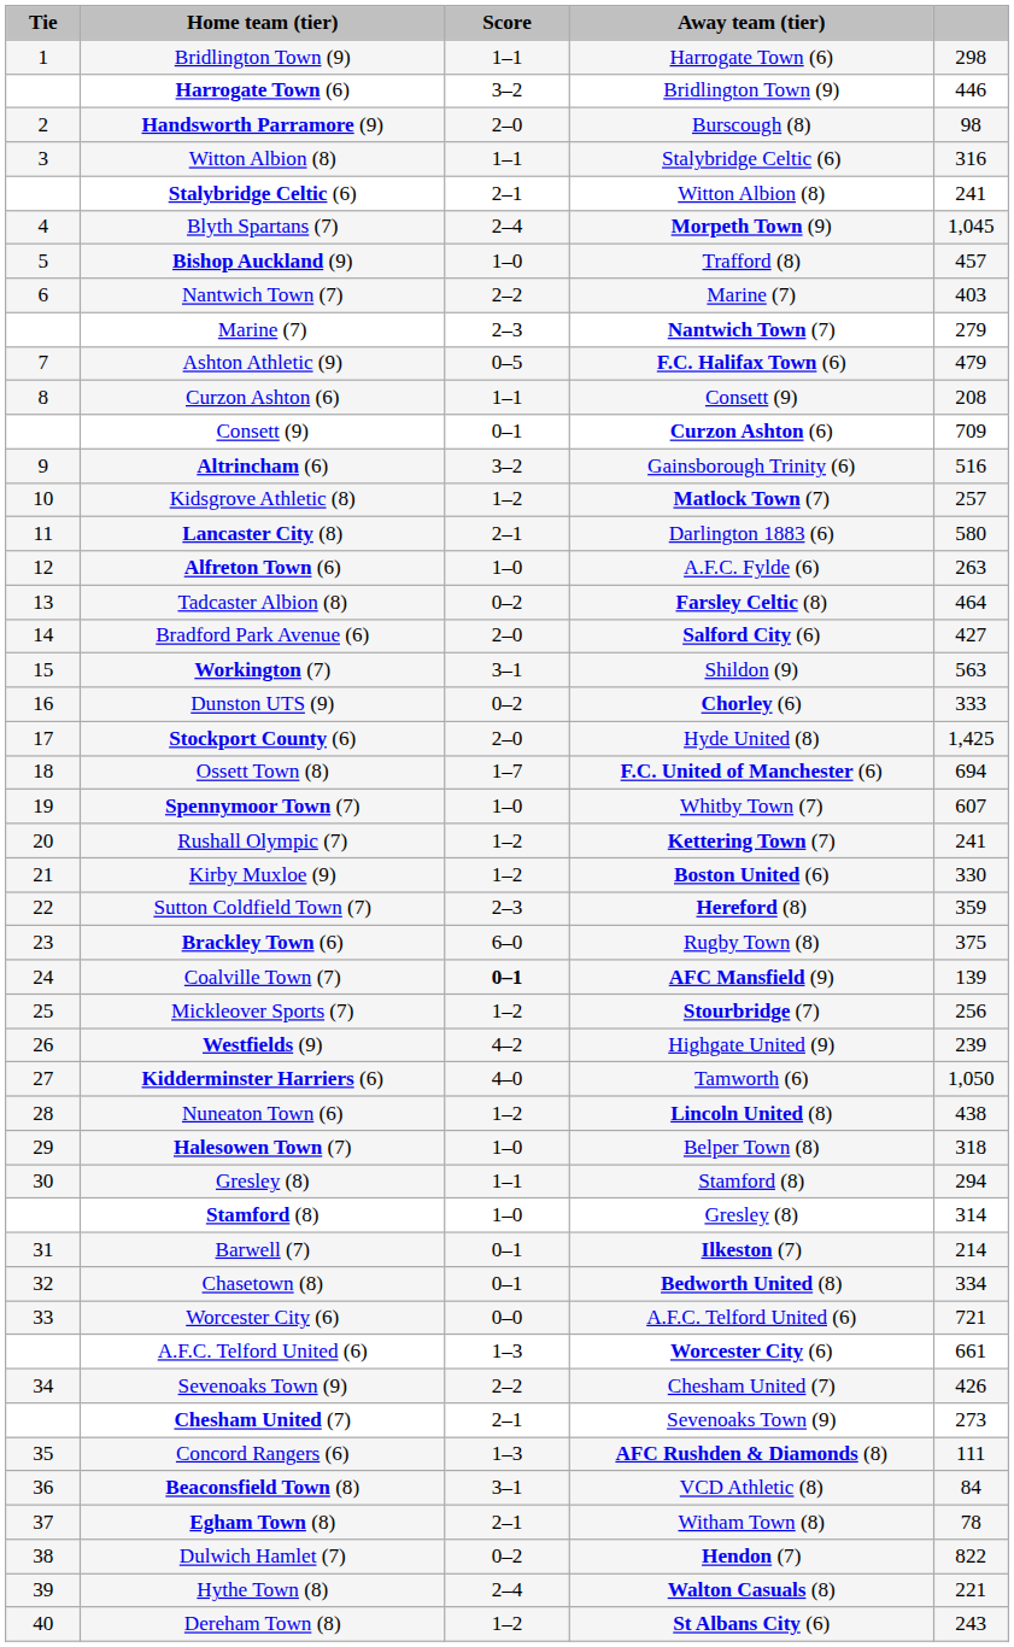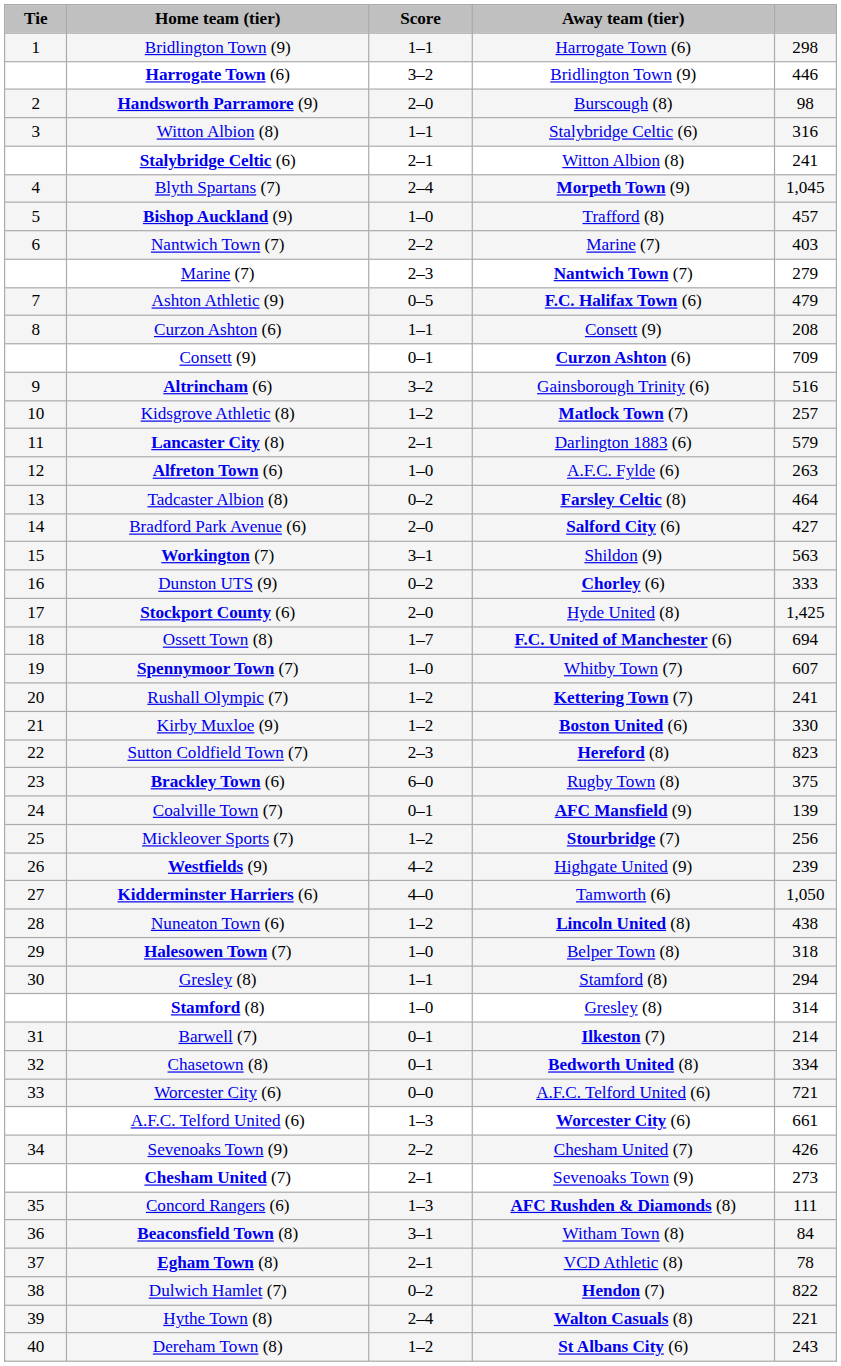 <table class="wikitable" style="width: 700px; background:WhiteSmoke; text-align:center; font-size:90%">
 <tr>
 <td scope="col" style="width:  7.50%; background:silver;"><strong>Tie</strong></td>
 <td scope="col" style="width: 36.25%; background:silver;"><strong>Home team (tier)</strong></td>
 <td scope="col" style="width: 12.50%; background:silver;"><strong>Score</strong></td>
 <td scope="col" style="width: 36.25%; background:silver;"><strong>Away team (tier)</strong></td>
 <td scope="col" style="width:  7.50%; background:silver;"><strong></strong></td>
 </tr>
 <tr>
 <td>1</td>
 <td><a href='#'>Bridlington Town</a> (9)</td>
 <td>1–1</td>
 <td><a href='#'>Harrogate Town</a> (6)</td>
 <td>298</td>
 </tr>
 <tr style="background:white;">
 <td><em></em></td>
 <td><strong><a href='#'>Harrogate Town</a></strong> (6)</td>
 <td>3–2</td>
 <td><a href='#'>Bridlington Town</a> (9)</td>
 <td>446</td>
 </tr>
 <tr>
 <td>2</td>
 <td><strong><a href='#'>Handsworth Parramore</a></strong> (9)</td>
 <td>2–0</td>
 <td><a href='#'>Burscough</a> (8)</td>
 <td>98</td>
 </tr>
 <tr>
 <td>3</td>
 <td><a href='#'>Witton Albion</a> (8)</td>
 <td>1–1</td>
 <td><a href='#'>Stalybridge Celtic</a> (6)</td>
 <td>316</td>
 </tr>
 <tr style="background:white;">
 <td><em></em></td>
 <td><strong><a href='#'>Stalybridge Celtic</a></strong> (6)</td>
 <td>2–1</td>
 <td><a href='#'>Witton Albion</a> (8)</td>
 <td>241</td>
 </tr>
 <tr>
 <td>4</td>
 <td><a href='#'>Blyth Spartans</a> (7)</td>
 <td>2–4</td>
 <td><strong><a href='#'>Morpeth Town</a></strong> (9)</td>
 <td>1,045</td>
 </tr>
 <tr>
 <td>5</td>
 <td><strong><a href='#'>Bishop Auckland</a></strong> (9)</td>
 <td>1–0</td>
 <td><a href='#'>Trafford</a> (8)</td>
 <td>457</td>
 </tr>
 <tr>
 <td>6</td>
 <td><a href='#'>Nantwich Town</a> (7)</td>
 <td>2–2</td>
 <td><a href='#'>Marine</a> (7)</td>
 <td>403</td>
 </tr>
 <tr style="background:white;">
 <td><em></em></td>
 <td><a href='#'>Marine</a> (7)</td>
 <td>2–3</td>
 <td><strong><a href='#'>Nantwich Town</a></strong> (7)</td>
 <td>279</td>
 </tr>
 <tr>
 <td>7</td>
 <td><a href='#'>Ashton Athletic</a> (9)</td>
 <td>0–5</td>
 <td><strong><a href='#'>F.C. Halifax Town</a></strong> (6)</td>
 <td>479</td>
 </tr>
 <tr>
 <td>8</td>
 <td><a href='#'>Curzon Ashton</a> (6)</td>
 <td>1–1</td>
 <td><a href='#'>Consett</a> (9)</td>
 <td>208</td>
 </tr>
 <tr style="background:white;">
 <td><em></em></td>
 <td><a href='#'>Consett</a> (9)</td>
 <td>0–1</td>
 <td><strong><a href='#'>Curzon Ashton</a></strong> (6)</td>
 <td>709</td>
 </tr>
 <tr>
 <td>9</td>
 <td><strong><a href='#'>Altrincham</a></strong> (6)</td>
 <td>3–2</td>
 <td><a href='#'>Gainsborough Trinity</a> (6)</td>
 <td>516</td>
 </tr>
 <tr>
 <td>10</td>
 <td><a href='#'>Kidsgrove Athletic</a> (8)</td>
 <td>1–2</td>
 <td><strong><a href='#'>Matlock Town</a></strong> (7)</td>
 <td>257</td>
 </tr>
 <tr>
 <td>11</td>
 <td><strong><a href='#'>Lancaster City</a></strong> (8)</td>
 <td>2–1</td>
 <td><a href='#'>Darlington 1883</a> (6)</td>
-<td>580</td>
+<td>579</td>
 </tr>
 <tr>
 <td>12</td>
 <td><strong><a href='#'>Alfreton Town</a></strong> (6)</td>
 <td>1–0</td>
 <td><a href='#'>A.F.C. Fylde</a> (6)</td>
 <td>263</td>
 </tr>
 <tr>
 <td>13</td>
 <td><a href='#'>Tadcaster Albion</a> (8)</td>
 <td>0–2</td>
 <td><strong><a href='#'>Farsley Celtic</a></strong> (8)</td>
 <td>464</td>
 </tr>
 <tr>
 <td>14</td>
 <td><a href='#'>Bradford Park Avenue</a> (6)</td>
 <td>2–0</td>
 <td><strong><a href='#'>Salford City</a></strong> (6)</td>
 <td>427</td>
 </tr>
 <tr>
 <td>15</td>
 <td><strong><a href='#'>Workington</a></strong> (7)</td>
 <td>3–1</td>
 <td><a href='#'>Shildon</a> (9)</td>
 <td>563</td>
 </tr>
 <tr>
 <td>16</td>
 <td><a href='#'>Dunston UTS</a> (9)</td>
 <td>0–2</td>
 <td><strong><a href='#'>Chorley</a></strong> (6)</td>
 <td>333</td>
 </tr>
 <tr>
 <td>17</td>
 <td><strong><a href='#'>Stockport County</a></strong> (6)</td>
 <td>2–0</td>
 <td><a href='#'>Hyde United</a> (8)</td>
 <td>1,425</td>
 </tr>
 <tr>
 <td>18</td>
 <td><a href='#'>Ossett Town</a> (8)</td>
 <td>1–7</td>
 <td><strong><a href='#'>F.C. United of Manchester</a></strong> (6)</td>
 <td>694</td>
 </tr>
 <tr>
 <td>19</td>
 <td><strong><a href='#'>Spennymoor Town</a></strong> (7)</td>
 <td>1–0</td>
 <td><a href='#'>Whitby Town</a> (7)</td>
 <td>607</td>
 </tr>
 <tr>
 <td>20</td>
 <td><a href='#'>Rushall Olympic</a> (7)</td>
 <td>1–2</td>
 <td><strong><a href='#'>Kettering Town</a></strong> (7)</td>
 <td>241</td>
 </tr>
 <tr>
 <td>21</td>
 <td><a href='#'>Kirby Muxloe</a> (9)</td>
 <td>1–2</td>
 <td><strong><a href='#'>Boston United</a></strong> (6)</td>
 <td>330</td>
 </tr>
 <tr>
 <td>22</td>
 <td><a href='#'>Sutton Coldfield Town</a> (7)</td>
 <td>2–3</td>
 <td><strong><a href='#'>Hereford</a></strong> (8)</td>
-<td>359</td>
+<td>823</td>
 </tr>
 <tr>
 <td>23</td>
 <td><strong><a href='#'>Brackley Town</a></strong> (6)</td>
 <td>6–0</td>
 <td><a href='#'>Rugby Town</a> (8)</td>
 <td>375</td>
 </tr>
 <tr>
 <td>24</td>
 <td><a href='#'>Coalville Town</a> (7)</td>
-<td><strong>0–1</strong></td>
+<td>0–1</td>
 <td><strong><a href='#'>AFC Mansfield</a></strong> (9)</td>
 <td>139</td>
 </tr>
 <tr>
 <td>25</td>
 <td><a href='#'>Mickleover Sports</a> (7)</td>
 <td>1–2</td>
 <td><strong><a href='#'>Stourbridge</a></strong> (7)</td>
 <td>256</td>
 </tr>
 <tr>
 <td>26</td>
 <td><strong><a href='#'>Westfields</a></strong> (9)</td>
 <td>4–2</td>
 <td><a href='#'>Highgate United</a> (9)</td>
 <td>239</td>
 </tr>
 <tr>
 <td>27</td>
 <td><strong><a href='#'>Kidderminster Harriers</a></strong> (6)</td>
 <td>4–0</td>
 <td><a href='#'>Tamworth</a> (6)</td>
 <td>1,050</td>
 </tr>
 <tr>
 <td>28</td>
 <td><a href='#'>Nuneaton Town</a> (6)</td>
 <td>1–2</td>
 <td><strong><a href='#'>Lincoln United</a></strong> (8)</td>
 <td>438</td>
 </tr>
 <tr>
 <td>29</td>
 <td><strong><a href='#'>Halesowen Town</a></strong> (7)</td>
 <td>1–0</td>
 <td><a href='#'>Belper Town</a> (8)</td>
 <td>318</td>
 </tr>
 <tr>
 <td>30</td>
 <td><a href='#'>Gresley</a> (8)</td>
 <td>1–1</td>
 <td><a href='#'>Stamford</a> (8)</td>
 <td>294</td>
 </tr>
 <tr style="background:white;">
 <td><em></em></td>
 <td><strong><a href='#'>Stamford</a></strong> (8)</td>
 <td>1–0</td>
 <td><a href='#'>Gresley</a> (8)</td>
 <td>314</td>
 </tr>
 <tr>
 <td>31</td>
 <td><a href='#'>Barwell</a> (7)</td>
 <td>0–1</td>
 <td><strong><a href='#'>Ilkeston</a></strong> (7)</td>
 <td>214</td>
 </tr>
 <tr>
 <td>32</td>
 <td><a href='#'>Chasetown</a> (8)</td>
 <td>0–1</td>
 <td><strong><a href='#'>Bedworth United</a></strong> (8)</td>
 <td>334</td>
 </tr>
 <tr>
 <td>33</td>
 <td><a href='#'>Worcester City</a> (6)</td>
 <td>0–0</td>
 <td><a href='#'>A.F.C. Telford United</a> (6)</td>
 <td>721</td>
 </tr>
 <tr style="background:white;">
 <td><em></em></td>
 <td><a href='#'>A.F.C. Telford United</a> (6)</td>
 <td>1–3</td>
 <td><strong><a href='#'>Worcester City</a></strong> (6)</td>
 <td>661</td>
 </tr>
 <tr>
 <td>34</td>
 <td><a href='#'>Sevenoaks Town</a> (9)</td>
 <td>2–2</td>
 <td><a href='#'>Chesham United</a> (7)</td>
 <td>426</td>
 </tr>
 <tr style="background:white;">
 <td><em></em></td>
 <td><strong><a href='#'>Chesham United</a></strong> (7)</td>
 <td>2–1</td>
 <td><a href='#'>Sevenoaks Town</a> (9)</td>
 <td>273</td>
 </tr>
 <tr>
 <td>35</td>
 <td><a href='#'>Concord Rangers</a> (6)</td>
 <td>1–3</td>
 <td><strong><a href='#'>AFC Rushden & Diamonds</a></strong> (8)</td>
 <td>111</td>
 </tr>
 <tr>
 <td>36</td>
 <td><strong><a href='#'>Beaconsfield Town</a></strong> (8)</td>
 <td>3–1</td>
-<td><a href='#'>VCD Athletic</a> (8)</td>
+<td><a href='#'>Witham Town</a> (8)</td>
 <td>84</td>
 </tr>
 <tr>
 <td>37</td>
 <td><strong><a href='#'>Egham Town</a></strong> (8)</td>
 <td>2–1</td>
-<td><a href='#'>Witham Town</a> (8)</td>
+<td><a href='#'>VCD Athletic</a> (8)</td>
 <td>78</td>
 </tr>
 <tr>
 <td>38</td>
 <td><a href='#'>Dulwich Hamlet</a> (7)</td>
 <td>0–2</td>
 <td><strong><a href='#'>Hendon</a></strong> (7)</td>
 <td>822</td>
 </tr>
 <tr>
 <td>39</td>
 <td><a href='#'>Hythe Town</a> (8)</td>
 <td>2–4</td>
 <td><strong><a href='#'>Walton Casuals</a></strong> (8)</td>
 <td>221</td>
 </tr>
 <tr>
 <td>40</td>
 <td><a href='#'>Dereham Town</a> (8)</td>
 <td>1–2</td>
 <td><strong><a href='#'>St Albans City</a></strong> (6)</td>
 <td>243</td>
 </tr>
 </table>
